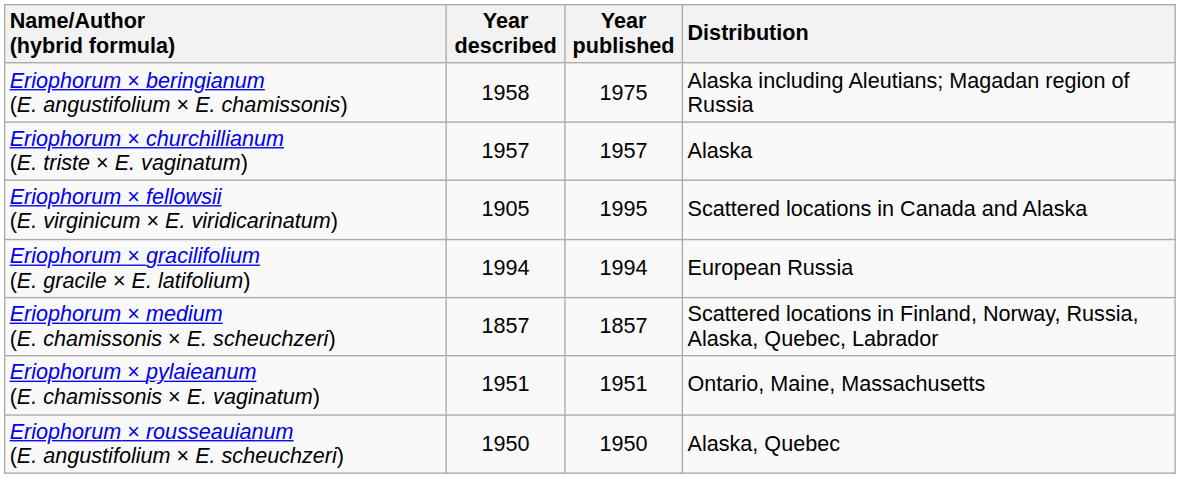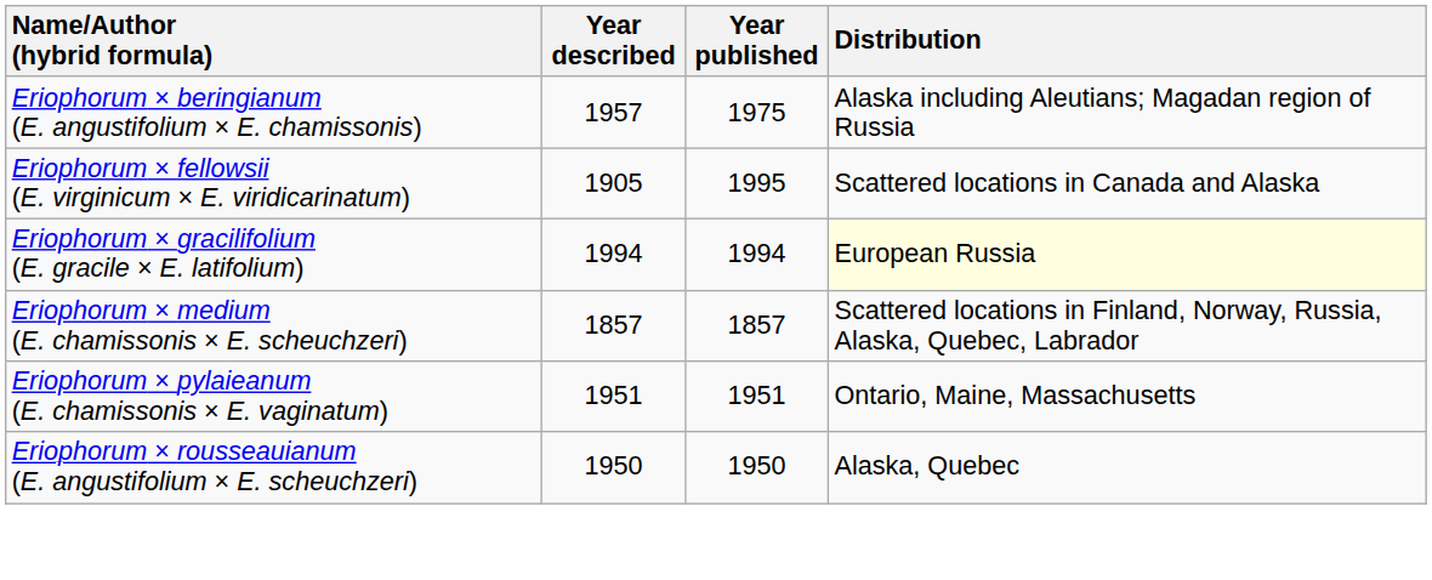 <table class="wikitable">
 <tr>
 <th style="width: 20em; text-align: left">Name/Author<br>(hybrid formula)</th>
 <th style="width: 5em; text-align: center">Year described</th>
 <th style="width: 5em; text-align: center">Year published</th>
 <th style="text-align: left">Distribution</th>
 </tr>
 <tr>
 <td style="text-align: left"><a href='#'><em>Eriophorum</em> × <em>beringianum</em></a> <br>(<em>E. angustifolium</em> × <em>E. chamissonis</em>)</td>
-<td style="text-align: center">1958</td>
+<td style="text-align: center">1957</td>
 <td style="text-align: center">1975</td>
 <td style="text-align: left">Alaska including Aleutians; Magadan region of Russia</td>
-</tr>
-<tr>
-<td style="text-align: left"><a href='#'><em>Eriophorum</em> × <em>churchillianum</em></a> <br>(<em>E. triste</em> × <em>E. vaginatum</em>)</td>
-<td style="text-align: center">1957</td>
-<td style="text-align: center">1957</td>
-<td style="text-align: left">Alaska</td>
 </tr>
 <tr>
 <td style="text-align: left"><a href='#'><em>Eriophorum</em> × <em>fellowsii</em></a> <br>(<em>E. virginicum</em> × <em>E. viridicarinatum</em>)</td>
 <td style="text-align: center">1905</td>
 <td style="text-align: center">1995</td>
 <td style="text-align: left">Scattered locations in Canada and Alaska</td>
 </tr>
 <tr>
 <td style="text-align: left"><a href='#'><em>Eriophorum</em> × <em>gracilifolium</em></a> <br>(<em>E. gracile</em> × <em>E. latifolium</em>)</td>
 <td style="text-align: center">1994</td>
 <td style="text-align: center">1994</td>
-<td style="text-align: left">European Russia</td>
+<td style="background: lightyellow; text-align: left">European Russia</td>
 </tr>
 <tr>
 <td style="text-align: left"><a href='#'><em>Eriophorum</em> × <em>medium</em></a> <br>(<em>E. chamissonis</em> × <em>E. scheuchzeri</em>)</td>
 <td style="text-align: center">1857</td>
 <td style="text-align: center">1857</td>
 <td style="text-align: left">Scattered locations in Finland, Norway, Russia, Alaska, Quebec, Labrador</td>
 </tr>
 <tr>
 <td style="text-align: left"><a href='#'><em>Eriophorum</em> × <em>pylaieanum</em></a> <br>(<em>E. chamissonis</em> × <em>E. vaginatum</em>)</td>
 <td style="text-align: center">1951</td>
 <td style="text-align: center">1951</td>
 <td style="text-align: left">Ontario, Maine, Massachusetts</td>
 </tr>
 <tr>
 <td style="text-align: left"><a href='#'><em>Eriophorum</em> × <em>rousseauianum</em></a> <br>(<em>E. angustifolium</em> × <em>E. scheuchzeri</em>)</td>
 <td style="text-align: center">1950</td>
 <td style="text-align: center">1950</td>
 <td style="text-align: left">Alaska, Quebec</td>
 </tr>
 </table>
